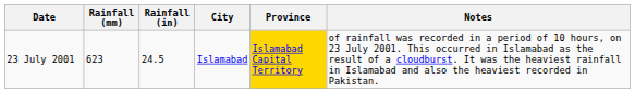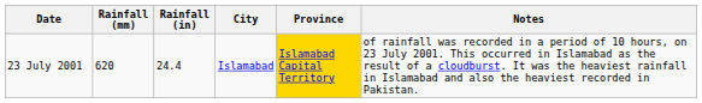 <table class="sortable wikitable">
 <tr>
 <th style="width: 8em;">Date</th>
 <th>Rainfall (mm)</th>
 <th>Rainfall (in)</th>
 <th>City</th>
 <th>Province</th>
 <th class="unsortable">Notes</th>
 </tr>
 <tr>
 <td>23 July 2001</td>
-<td>623</td>
-<td>24.5</td>
+<td>620</td>
+<td>24.4</td>
 <td><a href='#'>Islamabad</a></td>
 <td style="background: gold;"><a href='#'>Islamabad Capital Territory</a></td>
 <td> of rainfall was recorded in a period of 10 hours, on 23 July 2001. This occurred in Islamabad as the result of a <a href='#'>cloudburst</a>. It was the heaviest rainfall in Islamabad and also the heaviest recorded in Pakistan.</td>
 </tr>
 </table>
